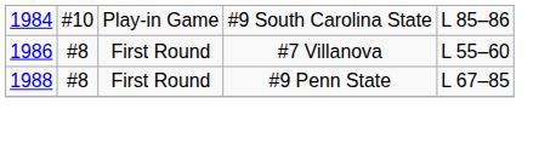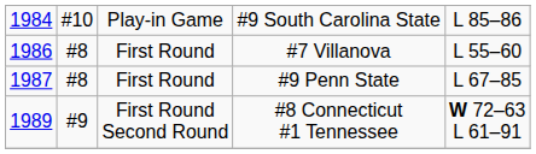 <table class="wikitable" style="text-align:center">
 <tr>
 </tr>
 <tr>
 <td rowspan=1><a href='#'>1984</a></td>
 <td>#10</td>
 <td>Play-in Game</td>
 <td>#9 South Carolina State</td>
 <td>L 85–86</td>
 </tr>
 <tr style="text-align:center;">
 <td rowspan=1><a href='#'>1986</a></td>
 <td>#8</td>
 <td>First Round</td>
 <td>#7 Villanova</td>
 <td>L 55–60</td>
 </tr>
 <tr style="text-align:center;">
-<td rowspan=1><a href='#'>1988</a></td>
+<td rowspan=1><a href='#'>1987</a></td>
 <td>#8</td>
 <td>First Round</td>
 <td>#9 Penn State</td>
 <td>L 67–85</td>
 </tr>
 <tr style="text-align:center;">
+<td rowspan=1><a href='#'>1989</a></td>
+<td>#9</td>
+<td>First Round<br>Second Round</td>
+<td>#8 Connecticut<br>#1 Tennessee</td>
+<td><strong>W</strong> 72–63<br>L 61–91</td>
+</tr>
+<tr style="text-align:center;">
 </tr>
 </table>
